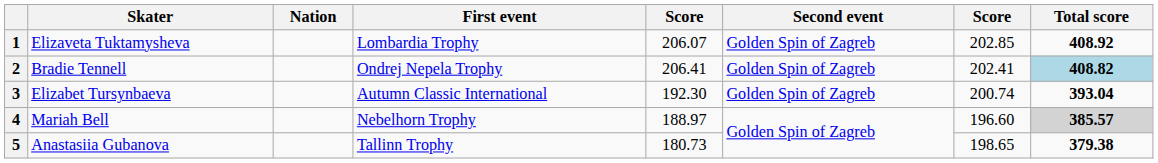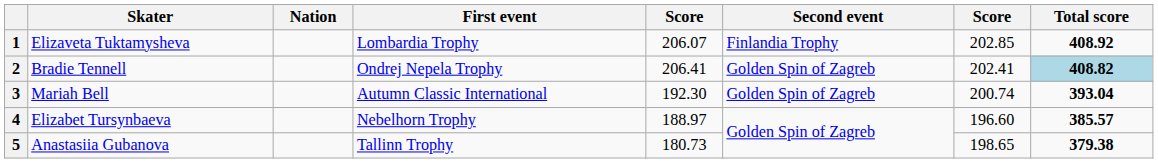 <table class="wikitable unsortable" style="text-align:left; width:90%">
 <tr>
 <th scope="col"></th>
 <th scope="col">Skater</th>
 <th scope="col">Nation</th>
 <th scope="col">First event</th>
 <th scope="col">Score</th>
 <th scope="col">Second event</th>
 <th scope="col">Score</th>
 <th scope="col">Total score</th>
 </tr>
 <tr>
 <th scope="row">1</th>
 <td><a href='#'>Elizaveta Tuktamysheva</a></td>
 <td></td>
 <td><a href='#'>Lombardia Trophy</a></td>
 <td style="text-align:center">206.07</td>
-<td><a href='#'>Golden Spin of Zagreb</a></td>
+<td><a href='#'>Finlandia Trophy</a></td>
 <td style="text-align:center">202.85</td>
 <td style="text-align:center"><strong>408.92</strong></td>
 </tr>
 <tr>
 <th scope="row">2</th>
 <td><a href='#'>Bradie Tennell</a></td>
 <td></td>
 <td><a href='#'>Ondrej Nepela Trophy</a></td>
 <td style="text-align:center">206.41</td>
 <td><a href='#'>Golden Spin of Zagreb</a></td>
 <td style="text-align:center">202.41</td>
 <td style="background: lightblue; text-align:center"><strong>408.82</strong></td>
 </tr>
 <tr>
 <th scope="row">3</th>
-<td><a href='#'>Elizabet Tursynbaeva</a></td>
+<td><a href='#'>Mariah Bell</a></td>
 <td></td>
 <td><a href='#'>Autumn Classic International</a></td>
 <td style="text-align:center">192.30</td>
 <td><a href='#'>Golden Spin of Zagreb</a></td>
 <td style="text-align:center">200.74</td>
 <td style="text-align:center"><strong>393.04</strong></td>
 </tr>
 <tr>
 <th scope="row">4</th>
-<td><a href='#'>Mariah Bell</a></td>
+<td><a href='#'>Elizabet Tursynbaeva</a></td>
 <td></td>
 <td><a href='#'>Nebelhorn Trophy</a></td>
 <td style="text-align:center">188.97</td>
 <td rowspan="2"><a href='#'>Golden Spin of Zagreb</a></td>
 <td style="text-align:center">196.60</td>
-<td style="background: lightgrey; text-align:center"><strong>385.57</strong></td>
+<td style="text-align:center"><strong>385.57</strong></td>
 </tr>
 <tr>
 <th scope="row">5</th>
 <td><a href='#'>Anastasiia Gubanova</a></td>
 <td></td>
 <td><a href='#'>Tallinn Trophy</a></td>
 <td style="text-align:center">180.73</td>
 <td style="text-align:center">198.65</td>
 <td style="text-align:center"><strong>379.38</strong></td>
 </tr>
 </table>
